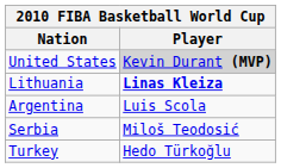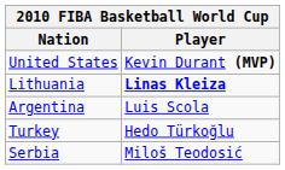 <table class="wikitable">
 <tr>
 <th colspan="2">2010 FIBA Basketball World Cup</th>
 </tr>
 <tr>
 <th>Nation</th>
 <th>Player</th>
 </tr>
 <tr>
 <td><a href='#'>United States</a></td>
-<td style="background: lightgrey;"><a href='#'>Kevin Durant</a> <strong>(MVP)</strong></td>
+<td><a href='#'>Kevin Durant</a> <strong>(MVP)</strong></td>
 </tr>
 <tr>
 <td><a href='#'>Lithuania</a></td>
 <td><strong><a href='#'>Linas Kleiza</a></strong></td>
 </tr>
 <tr>
 <td><a href='#'>Argentina</a></td>
 <td><a href='#'>Luis Scola</a></td>
 </tr>
 <tr>
+<td><a href='#'>Turkey</a></td>
+<td><a href='#'>Hedo Türkoğlu</a></td>
+</tr>
+<tr>
 <td><a href='#'>Serbia</a></td>
 <td><a href='#'>Miloš Teodosić</a></td>
 </tr>
-<tr>
-<td><a href='#'>Turkey</a></td>
-<td><a href='#'>Hedo Türkoğlu</a></td>
-</tr>
 </table>
